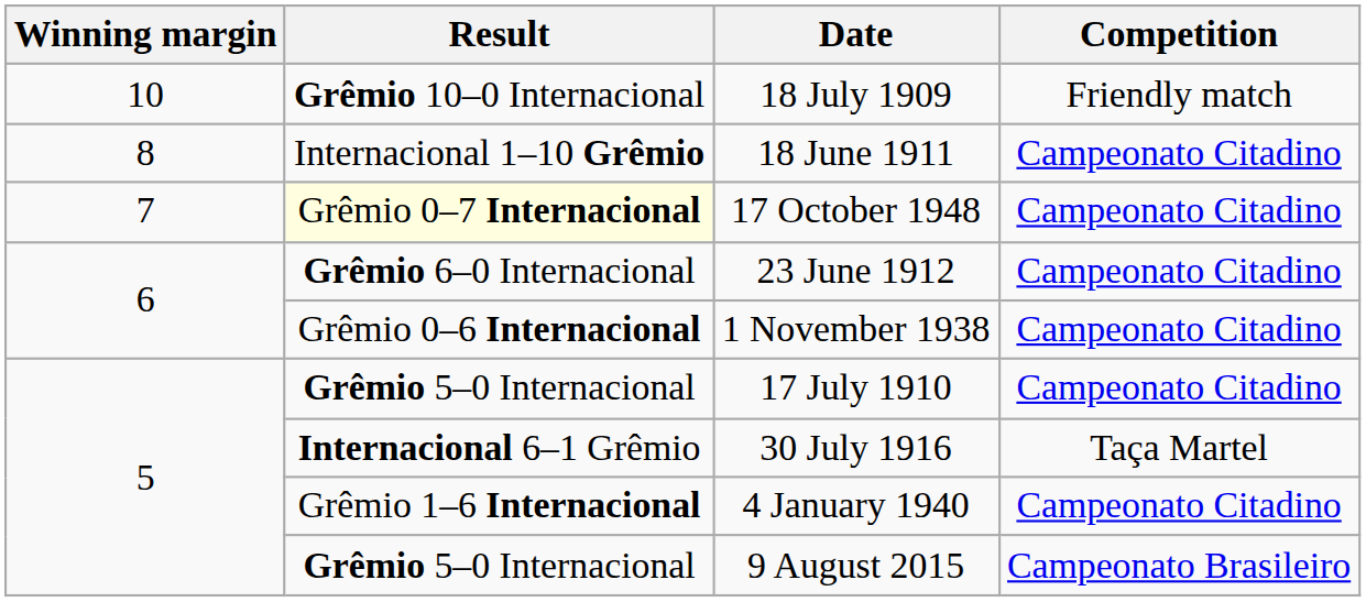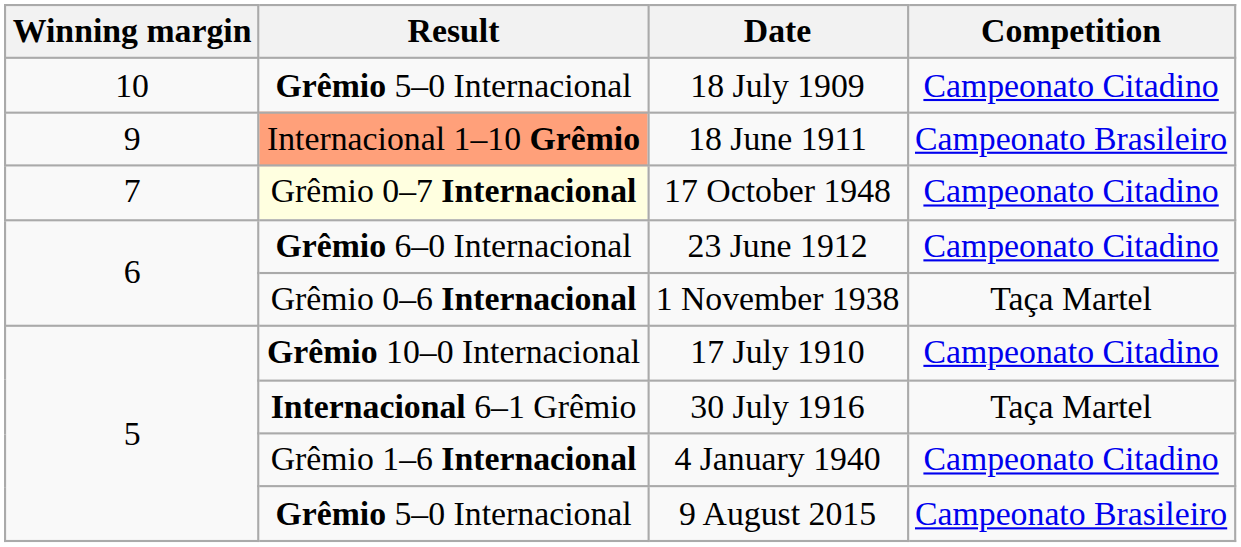 <table class="wikitable sortable" style="text-align:center;">
 <tr>
 <th>Winning margin</th>
 <th>Result</th>
 <th>Date</th>
 <th>Competition</th>
 </tr>
 <tr>
 <td>10</td>
-<td><strong>Grêmio</strong> 10–0 Internacional</td>
+<td><strong>Grêmio</strong> 5–0 Internacional</td>
 <td>18 July 1909</td>
-<td>Friendly match</td>
+<td><a href='#'>Campeonato Citadino</a></td>
 </tr>
 <tr>
-<td>8</td>
-<td>Internacional 1–10 <strong>Grêmio</strong></td>
+<td>9</td>
+<td style="background: lightsalmon;">Internacional 1–10 <strong>Grêmio</strong></td>
 <td>18 June 1911</td>
-<td><a href='#'>Campeonato Citadino</a></td>
+<td><a href='#'>Campeonato Brasileiro</a></td>
 </tr>
 <tr>
 <td>7</td>
 <td style="background: lightyellow;">Grêmio 0–7 <strong>Internacional</strong></td>
 <td>17 October 1948</td>
 <td><a href='#'>Campeonato Citadino</a></td>
 </tr>
 <tr>
 <td rowspan="2">6</td>
 <td><strong>Grêmio</strong> 6–0 Internacional</td>
 <td>23 June 1912</td>
 <td><a href='#'>Campeonato Citadino</a></td>
 </tr>
 <tr>
 <td>Grêmio 0–6 <strong>Internacional</strong></td>
 <td>1 November 1938</td>
-<td><a href='#'>Campeonato Citadino</a></td>
+<td>Taça Martel</td>
 </tr>
 <tr>
 <td rowspan="4">5</td>
-<td><strong>Grêmio</strong> 5–0 Internacional</td>
+<td><strong>Grêmio</strong> 10–0 Internacional</td>
 <td>17 July 1910</td>
 <td><a href='#'>Campeonato Citadino</a></td>
 </tr>
 <tr>
 <td><strong>Internacional</strong> 6–1 Grêmio</td>
 <td>30 July 1916</td>
 <td>Taça Martel</td>
 </tr>
 <tr>
 <td>Grêmio 1–6 <strong>Internacional</strong></td>
 <td>4 January 1940</td>
 <td><a href='#'>Campeonato Citadino</a></td>
 </tr>
 <tr>
 <td><strong>Grêmio</strong> 5–0 Internacional</td>
 <td>9 August 2015</td>
 <td><a href='#'>Campeonato Brasileiro</a></td>
 </tr>
 </table>
